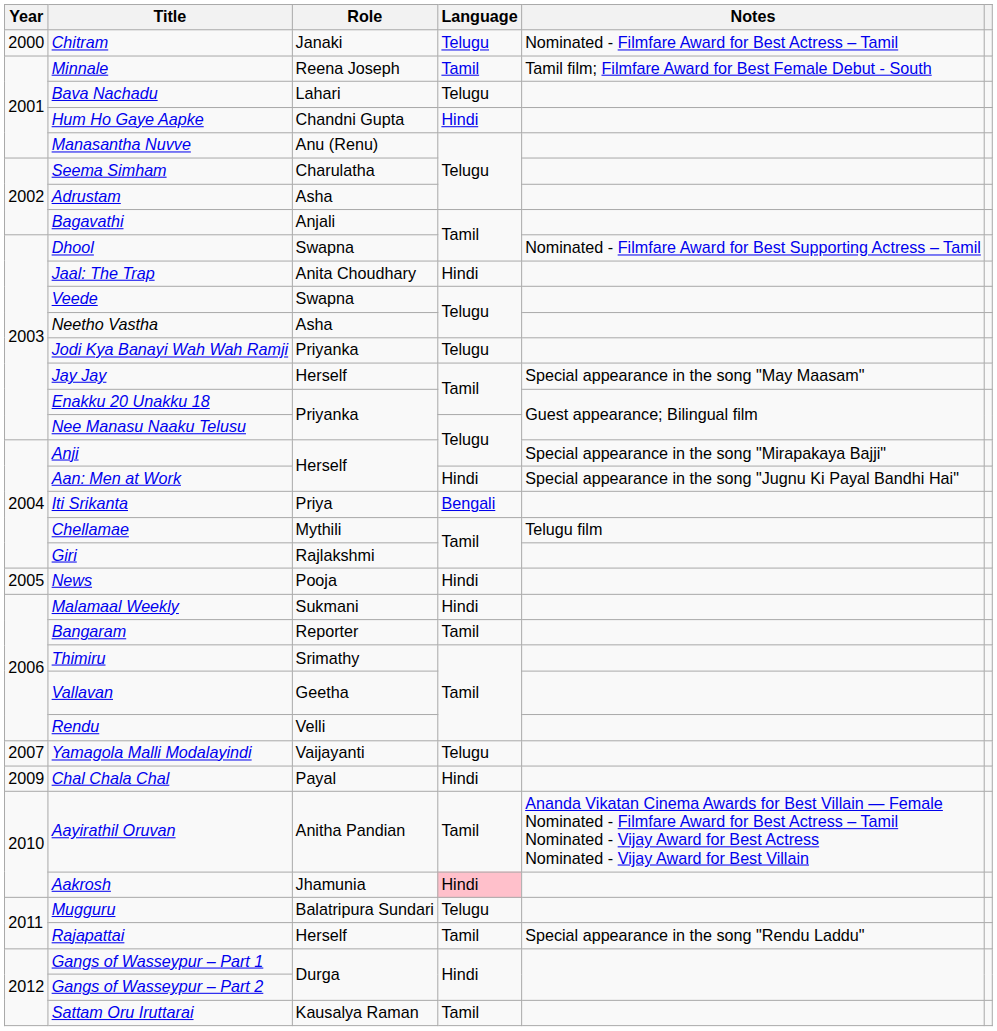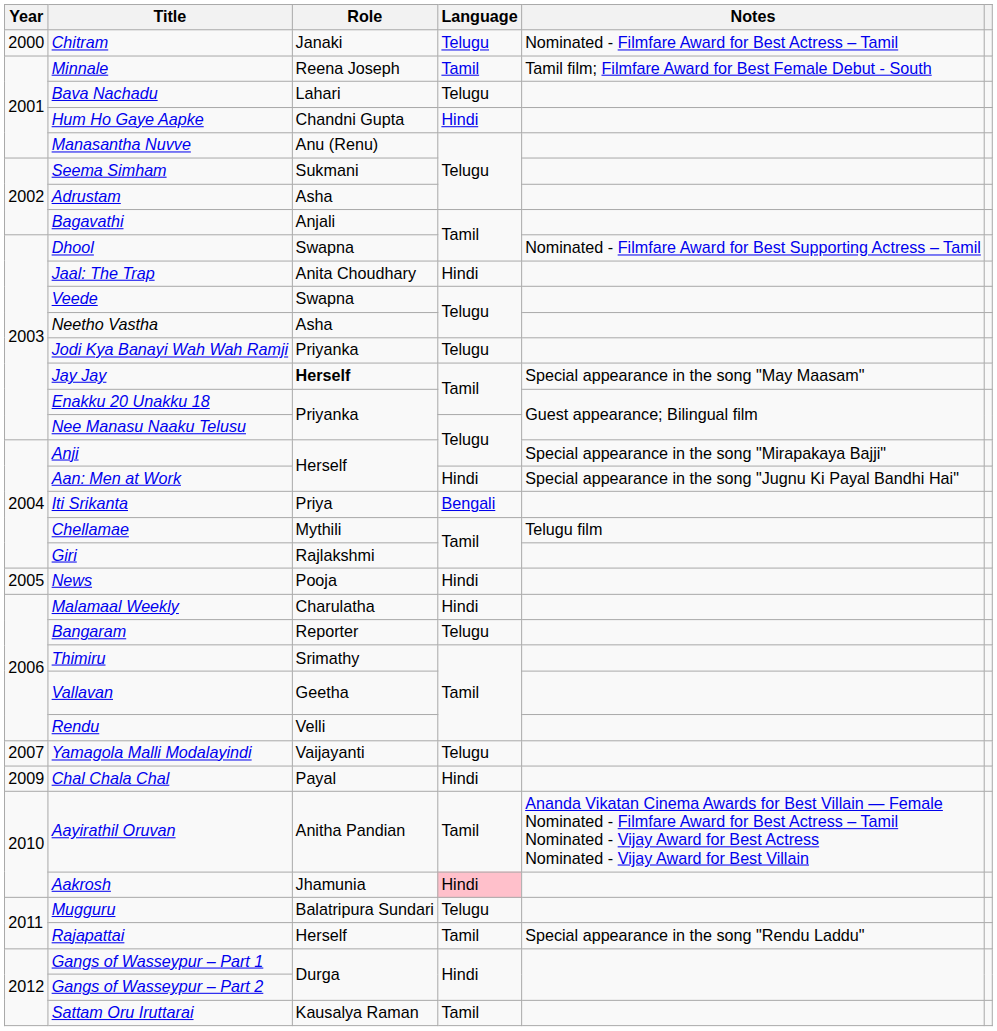 <table class="wikitable sortable">
 <tr>
 <th scope="col">Year</th>
 <th scope="col">Title</th>
 <th scope="col">Role</th>
 <th scope="col">Language</th>
 <th scope="col" class="unsortable">Notes</th>
 <th scope="col" class="unsortable"></th>
 </tr>
 <tr>
 <td>2000</td>
 <td><em><a href='#'>Chitram</a></em></td>
 <td>Janaki</td>
 <td><a href='#'>Telugu</a></td>
 <td>Nominated - <a href='#'>Filmfare Award for Best Actress – Tamil</a></td>
 <td><br></td>
 </tr>
 <tr>
 <td rowspan="4">2001</td>
 <td scope="row"><em><a href='#'>Minnale</a></em></td>
 <td>Reena Joseph</td>
 <td><a href='#'>Tamil</a></td>
 <td>Tamil film; <a href='#'>Filmfare Award for Best Female Debut - South</a></td>
 <td><br></td>
 </tr>
 <tr>
 <td scope="row"><em><a href='#'>Bava Nachadu</a></em></td>
 <td>Lahari</td>
 <td>Telugu</td>
 <td></td>
 <td></td>
 </tr>
 <tr>
 <td scope="row"><em><a href='#'>Hum Ho Gaye Aapke</a></em></td>
 <td>Chandni Gupta</td>
 <td><a href='#'>Hindi</a></td>
 <td></td>
 <td><br></td>
 </tr>
 <tr>
 <td scope="row"><em><a href='#'>Manasantha Nuvve</a></em></td>
 <td>Anu (Renu)</td>
 <td rowspan="3">Telugu</td>
 <td></td>
 <td><br></td>
 </tr>
 <tr>
 <td rowspan="3">2002</td>
 <td scope="row"><em><a href='#'>Seema Simham</a></em></td>
-<td>Charulatha</td>
+<td>Sukmani</td>
 <td></td>
 <td></td>
 </tr>
 <tr>
 <td scope="row"><em><a href='#'>Adrustam</a></em></td>
 <td>Asha</td>
 <td></td>
 <td><br></td>
 </tr>
 <tr>
 <td scope="row"><em><a href='#'>Bagavathi</a></em></td>
 <td>Anjali</td>
 <td rowspan="2">Tamil</td>
 <td></td>
 <td></td>
 </tr>
 <tr>
 <td rowspan="8">2003</td>
 <td scope="row"><em><a href='#'>Dhool</a></em></td>
 <td>Swapna</td>
 <td>Nominated - <a href='#'>Filmfare Award for Best Supporting Actress – Tamil</a></td>
 <td></td>
 </tr>
 <tr>
 <td scope="row"><em><a href='#'>Jaal: The Trap</a></em></td>
 <td>Anita Choudhary</td>
 <td>Hindi</td>
 <td></td>
 <td></td>
 </tr>
 <tr>
 <td scope="row"><em><a href='#'>Veede</a></em></td>
 <td>Swapna</td>
 <td rowspan="2">Telugu</td>
 <td></td>
 <td><br></td>
 </tr>
 <tr>
 <td scope="row"><em>Neetho Vastha</em></td>
 <td>Asha</td>
 <td></td>
 <td></td>
 </tr>
 <tr>
 <td scope="row"><em><a href='#'>Jodi Kya Banayi Wah Wah Ramji</a></em></td>
 <td>Priyanka</td>
 <td>Telugu</td>
 <td></td>
 <td></td>
 </tr>
 <tr>
 <td scope="row"><em><a href='#'>Jay Jay</a></em></td>
-<td>Herself</td>
+<td><strong>Herself</strong></td>
 <td rowspan="2">Tamil</td>
 <td>Special appearance in the song "May Maasam"</td>
 <td></td>
 </tr>
 <tr>
 <td scope="row"><em><a href='#'>Enakku 20 Unakku 18</a></em></td>
 <td rowspan="2">Priyanka</td>
 <td rowspan="2">Guest appearance; Bilingual film</td>
 <td rowspan="2"></td>
 </tr>
 <tr>
 <td scope="row"><em><a href='#'>Nee Manasu Naaku Telusu</a></em></td>
 <td rowspan="2">Telugu</td>
 </tr>
 <tr>
 <td rowspan="5">2004</td>
 <td scope="row"><em><a href='#'>Anji</a></em></td>
 <td rowspan="2">Herself</td>
 <td>Special appearance in the song "Mirapakaya Bajji"</td>
 <td></td>
 </tr>
 <tr>
 <td scope="row"><em><a href='#'>Aan: Men at Work</a></em></td>
 <td>Hindi</td>
 <td>Special appearance in the song "Jugnu Ki Payal Bandhi Hai"</td>
 <td></td>
 </tr>
 <tr>
 <td scope="row"><em><a href='#'>Iti Srikanta</a></em></td>
 <td>Priya</td>
 <td><a href='#'>Bengali</a></td>
 <td></td>
 <td><br></td>
 </tr>
 <tr>
 <td scope="row"><em><a href='#'>Chellamae</a></em></td>
 <td>Mythili</td>
 <td rowspan="2">Tamil</td>
 <td>Telugu film</td>
 <td></td>
 </tr>
 <tr>
 <td scope="row"><em><a href='#'>Giri</a></em></td>
 <td>Rajlakshmi</td>
 <td></td>
 <td></td>
 </tr>
 <tr>
 <td>2005</td>
 <td scope="row"><em><a href='#'>News</a></em></td>
 <td>Pooja</td>
 <td>Hindi</td>
 <td></td>
 <td></td>
 </tr>
 <tr>
 <td rowspan=5>2006</td>
 <td scope="row"><em><a href='#'>Malamaal Weekly</a></em></td>
-<td>Sukmani</td>
+<td>Charulatha</td>
 <td>Hindi</td>
 <td></td>
 <td></td>
 </tr>
 <tr>
 <td scope="row"><em><a href='#'>Bangaram</a></em></td>
 <td>Reporter</td>
-<td>Tamil</td>
+<td>Telugu</td>
 <td></td>
 <td><br></td>
 </tr>
 <tr>
 <td scope="row"><em><a href='#'>Thimiru</a></em></td>
 <td>Srimathy</td>
 <td rowspan="3">Tamil</td>
 <td></td>
 <td><br></td>
 </tr>
 <tr>
 <td scope="row"><em><a href='#'>Vallavan</a></em></td>
 <td>Geetha</td>
 <td></td>
 <td><br><br></td>
 </tr>
 <tr>
 <td scope="row"><em><a href='#'>Rendu</a></em></td>
 <td>Velli</td>
 <td></td>
 <td></td>
 </tr>
 <tr>
 <td>2007</td>
 <td scope="row"><em><a href='#'>Yamagola Malli Modalayindi</a></em></td>
 <td>Vaijayanti</td>
 <td>Telugu</td>
 <td></td>
 <td></td>
 </tr>
 <tr>
 <td>2009</td>
 <td scope="row"><em><a href='#'>Chal Chala Chal</a></em></td>
 <td>Payal</td>
 <td>Hindi</td>
 <td></td>
 <td></td>
 </tr>
 <tr>
 <td rowspan="2">2010</td>
 <td scope="row"><em><a href='#'>Aayirathil Oruvan</a></em></td>
 <td>Anitha Pandian</td>
 <td>Tamil</td>
 <td><a href='#'>Ananda Vikatan Cinema Awards for Best Villain — Female</a> <br>Nominated - <a href='#'>Filmfare Award for Best Actress – Tamil</a><br>Nominated - <a href='#'>Vijay Award for Best Actress</a> <br>Nominated - <a href='#'>Vijay Award for Best Villain</a></td>
 <td></td>
 </tr>
 <tr>
 <td scope="row"><em><a href='#'>Aakrosh</a></em></td>
 <td>Jhamunia</td>
 <td style="background: pink;">Hindi</td>
 <td></td>
 <td></td>
 </tr>
 <tr>
 <td rowspan="2">2011</td>
 <td scope="row"><em><a href='#'>Mugguru</a></em></td>
 <td>Balatripura Sundari</td>
 <td>Telugu</td>
 <td></td>
 <td></td>
 </tr>
 <tr>
 <td scope="row"><em><a href='#'>Rajapattai</a></em></td>
 <td>Herself</td>
 <td>Tamil</td>
 <td>Special appearance in the song "Rendu Laddu"</td>
 <td><br></td>
 </tr>
 <tr>
 <td rowspan="3">2012</td>
 <td scope="row"><em><a href='#'>Gangs of Wasseypur – Part 1</a></em></td>
 <td rowspan="2">Durga</td>
 <td rowspan="2">Hindi</td>
 <td rowspan="2"></td>
 <td rowspan="2"><br><br></td>
 </tr>
 <tr>
 <td scope="row"><em><a href='#'>Gangs of Wasseypur – Part 2</a></em></td>
 </tr>
 <tr>
 <td scope="row"><em><a href='#'>Sattam Oru Iruttarai</a></em></td>
 <td>Kausalya Raman</td>
 <td>Tamil</td>
 <td></td>
 <td><br></td>
 </tr>
 </table>
